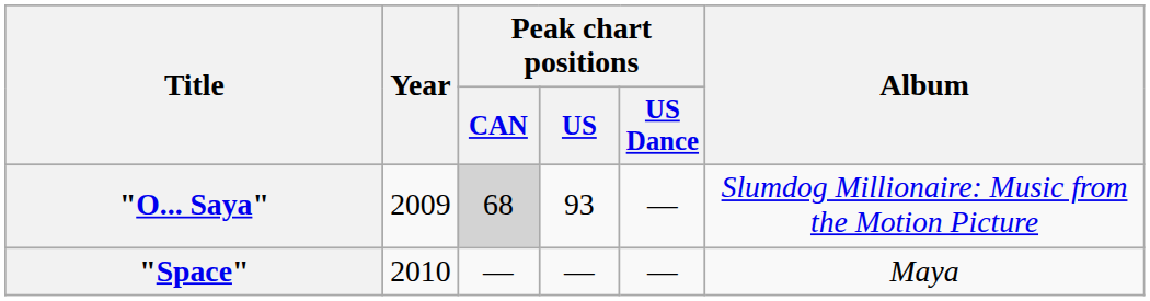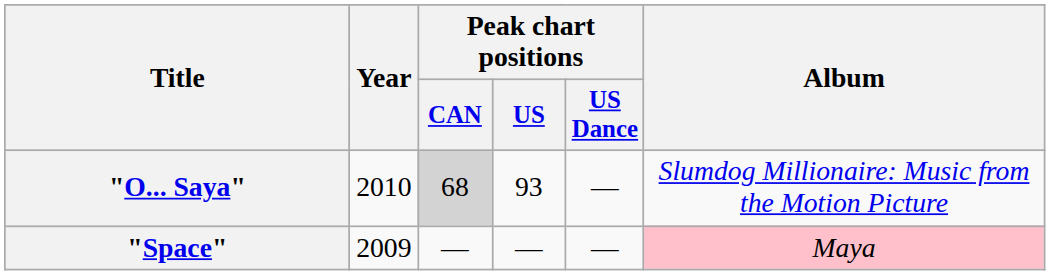 <table class="wikitable plainrowheaders" style="text-align:center;">
 <tr>
 <th scope="col" rowspan="2" style="width:12em;">Title</th>
 <th scope="col" rowspan="2">Year</th>
 <th scope="col" colspan="3">Peak chart positions</th>
 <th scope="col" rowspan="2" style="width:14em;">Album</th>
 </tr>
 <tr>
 <th scope="col" style="width:2.5em;font-size:90%;"><a href='#'>CAN</a><br></th>
 <th scope="col" style="width:2.5em;font-size:90%;"><a href='#'>US</a><br></th>
 <th scope="col" style="width:2.5em;font-size:90%;"><a href='#'>US<br>Dance</a><br></th>
 </tr>
 <tr>
 <th scope="row">"<a href='#'>O... Saya</a>" <br> </th>
-<td>2009</td>
+<td>2010</td>
 <td style="background: lightgrey;">68</td>
 <td>93</td>
 <td>—</td>
 <td><em><a href='#'>Slumdog Millionaire: Music from the Motion Picture</a></em></td>
 </tr>
 <tr>
 <th scope="row">"<a href='#'>Space</a>"</th>
-<td>2010</td>
+<td>2009</td>
 <td>—</td>
 <td>—</td>
 <td>—</td>
-<td><em>Maya</em></td>
+<td style="background: pink;"><em>Maya</em></td>
 </tr>
 </table>
